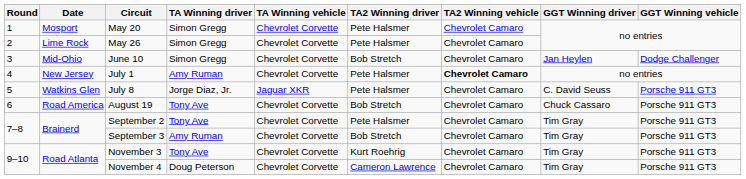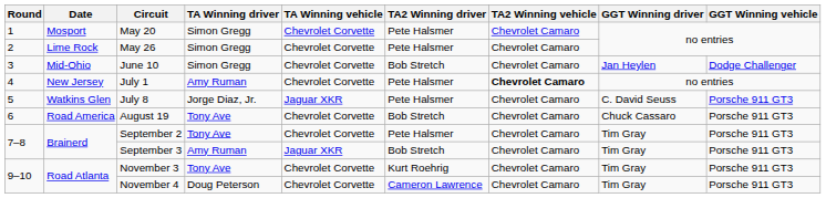 <table class="wikitable" style="font-size: 90%;">
 <tr>
 <th>Round</th>
 <th>Date</th>
 <th>Circuit</th>
 <th>TA Winning driver</th>
 <th>TA Winning vehicle</th>
 <th>TA2 Winning driver</th>
 <th>TA2 Winning vehicle</th>
 <th>GGT Winning driver</th>
 <th>GGT Winning vehicle</th>
 </tr>
 <tr>
 <td>1</td>
 <td><a href='#'>Mosport</a></td>
 <td>May 20</td>
 <td> Simon Gregg</td>
 <td><a href='#'>Chevrolet Corvette</a></td>
 <td> Pete Halsmer</td>
 <td><a href='#'>Chevrolet Camaro</a></td>
 <td rowspan=2 colspan=2 align=center>no entries</td>
 </tr>
 <tr>
 <td>2</td>
 <td><a href='#'>Lime Rock</a></td>
 <td>May 26</td>
 <td> Simon Gregg</td>
 <td>Chevrolet Corvette</td>
 <td> Pete Halsmer</td>
 <td>Chevrolet Camaro</td>
 </tr>
 <tr>
 <td>3</td>
 <td><a href='#'>Mid-Ohio</a></td>
 <td>June 10</td>
 <td> Simon Gregg</td>
 <td>Chevrolet Corvette</td>
 <td> Bob Stretch</td>
 <td>Chevrolet Camaro</td>
 <td> <a href='#'>Jan Heylen</a></td>
 <td><a href='#'>Dodge Challenger</a></td>
 </tr>
 <tr>
 <td>4</td>
 <td><a href='#'>New Jersey</a></td>
 <td>July 1</td>
 <td> <a href='#'>Amy Ruman</a></td>
 <td>Chevrolet Corvette</td>
 <td> Pete Halsmer</td>
 <td><strong>Chevrolet Camaro</strong></td>
 <td colspan=2 align=center>no entries</td>
 </tr>
 <tr>
 <td>5</td>
 <td><a href='#'>Watkins Glen</a></td>
 <td>July 8</td>
 <td> Jorge Diaz, Jr.</td>
 <td><a href='#'>Jaguar XKR</a></td>
 <td> Pete Halsmer</td>
 <td>Chevrolet Camaro</td>
 <td> C. David Seuss</td>
 <td><a href='#'>Porsche 911 GT3</a></td>
 </tr>
 <tr>
 <td>6</td>
 <td><a href='#'>Road America</a></td>
 <td>August 19</td>
 <td> <a href='#'>Tony Ave</a></td>
 <td>Chevrolet Corvette</td>
 <td> Bob Stretch</td>
 <td>Chevrolet Camaro</td>
 <td> Chuck Cassaro</td>
 <td>Porsche 911 GT3</td>
 </tr>
 <tr>
 <td rowspan=2>7–8</td>
 <td rowspan=2><a href='#'>Brainerd</a></td>
 <td>September 2</td>
 <td> <a href='#'>Tony Ave</a></td>
 <td>Chevrolet Corvette</td>
 <td> Pete Halsmer</td>
 <td>Chevrolet Camaro</td>
 <td> Tim Gray</td>
 <td>Porsche 911 GT3</td>
 </tr>
 <tr>
 <td>September 3</td>
 <td> <a href='#'>Amy Ruman</a></td>
-<td>Chevrolet Corvette</td>
+<td><a href='#'>Jaguar XKR</a></td>
 <td> Bob Stretch</td>
 <td>Chevrolet Camaro</td>
 <td> Tim Gray</td>
 <td>Porsche 911 GT3</td>
 </tr>
 <tr>
 <td rowspan=2>9–10</td>
 <td rowspan=2><a href='#'>Road Atlanta</a></td>
 <td>November 3</td>
 <td> <a href='#'>Tony Ave</a></td>
 <td>Chevrolet Corvette</td>
 <td> Kurt Roehrig</td>
 <td>Chevrolet Camaro</td>
 <td> Tim Gray</td>
 <td>Porsche 911 GT3</td>
 </tr>
 <tr>
 <td>November 4</td>
 <td> Doug Peterson</td>
 <td>Chevrolet Corvette</td>
 <td> <a href='#'>Cameron Lawrence</a></td>
 <td>Chevrolet Camaro</td>
 <td> Tim Gray</td>
 <td>Porsche 911 GT3</td>
 </tr>
 </table>
